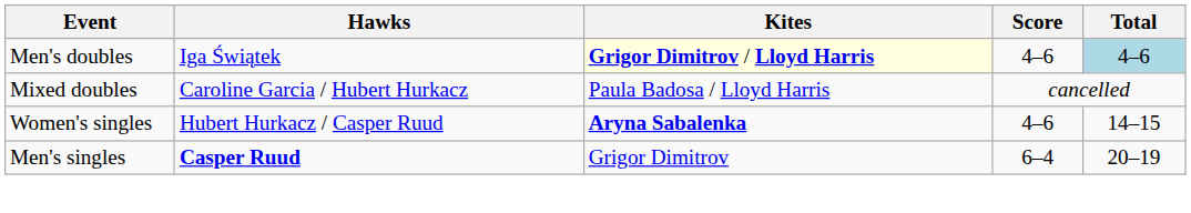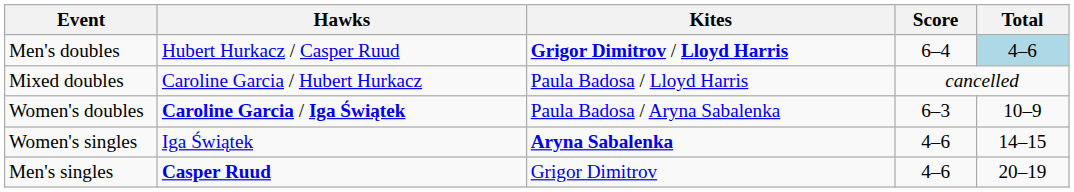 <table class="wikitable nowrap">
 <tr>
 <th width=120>Event</th>
 <th width=300>Hawks</th>
 <th width=300>Kites</th>
 <th width=60>Score</th>
 <th width=70>Total</th>
 </tr>
 <tr>
 <td>Men's doubles</td>
-<td> <a href='#'>Iga Świątek</a></td>
-<td style="background: lightyellow;"><strong> <a href='#'>Grigor Dimitrov</a></strong> / <strong> <a href='#'>Lloyd Harris</a></strong></td>
-<td align="center">4–6</td>
+<td> <a href='#'>Hubert Hurkacz</a> /  <a href='#'>Casper Ruud</a></td>
+<td><strong> <a href='#'>Grigor Dimitrov</a></strong> / <strong> <a href='#'>Lloyd Harris</a></strong></td>
+<td align="center">6–4</td>
 <td align="center" style="background: lightblue;">4–6</td>
 </tr>
 <tr>
 <td>Mixed doubles</td>
 <td> <a href='#'>Caroline Garcia</a> /  <a href='#'>Hubert Hurkacz</a></td>
 <td> <a href='#'>Paula Badosa</a> /  <a href='#'>Lloyd Harris</a></td>
 <td colspan="2" align="center"><em>cancelled</em></td>
 </tr>
 <tr>
+<td>Women's doubles</td>
+<td><strong> <a href='#'>Caroline Garcia</a></strong> / <strong> <a href='#'>Iga Świątek</a></strong></td>
+<td> <a href='#'>Paula Badosa</a> /  <a href='#'>Aryna Sabalenka</a></td>
+<td align="center">6–3</td>
+<td align="center">10–9</td>
+</tr>
+<tr>
 <td>Women's singles</td>
-<td> <a href='#'>Hubert Hurkacz</a> /  <a href='#'>Casper Ruud</a></td>
+<td> <a href='#'>Iga Świątek</a></td>
 <td><strong> <a href='#'>Aryna Sabalenka</a></strong></td>
 <td align="center">4–6</td>
 <td align="center">14–15</td>
 </tr>
 <tr>
 <td>Men's singles</td>
 <td><strong> <a href='#'>Casper Ruud</a></strong></td>
 <td> <a href='#'>Grigor Dimitrov</a></td>
-<td align="center">6–4</td>
+<td align="center">4–6</td>
 <td align="center">20–19</td>
 </tr>
 </table>
